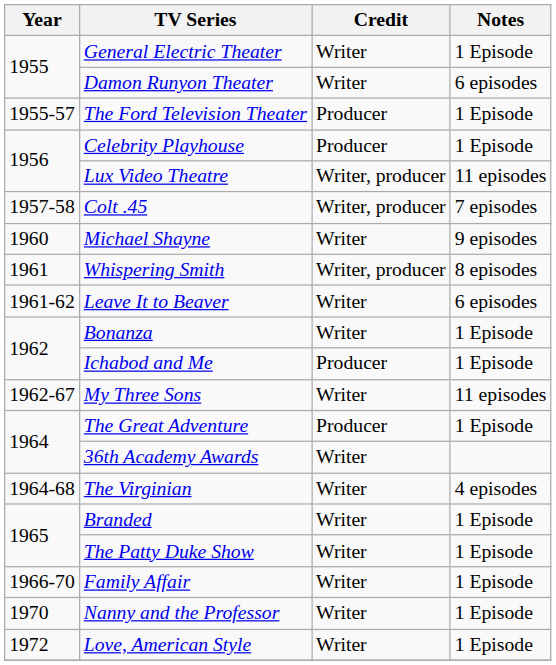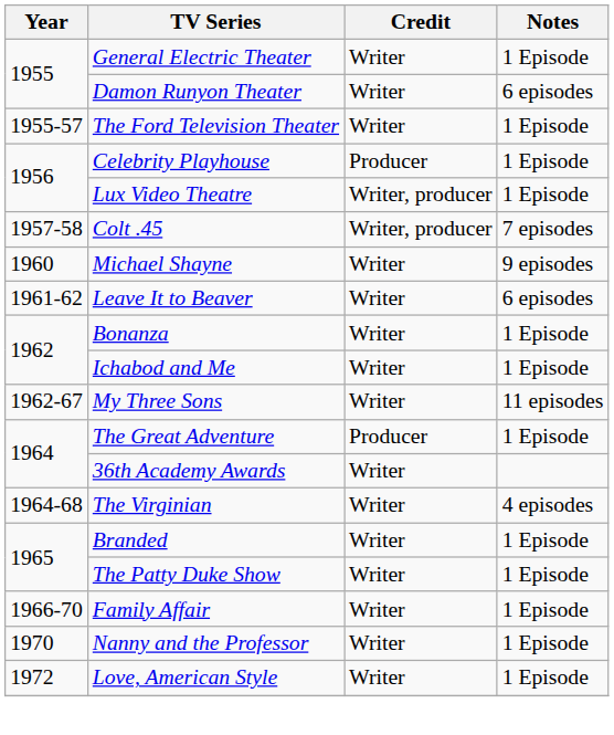 <table class="wikitable">
 <tr>
 <th>Year</th>
 <th>TV Series</th>
 <th>Credit</th>
 <th>Notes</th>
 </tr>
 <tr>
 <td rowspan=2>1955</td>
 <td><em><a href='#'>General Electric Theater</a></em></td>
 <td>Writer</td>
 <td>1 Episode</td>
 </tr>
 <tr>
 <td><em><a href='#'>Damon Runyon Theater</a></em></td>
 <td>Writer</td>
 <td>6 episodes</td>
 </tr>
 <tr>
 <td>1955-57</td>
 <td><em><a href='#'>The Ford Television Theater</a></em></td>
-<td>Producer</td>
+<td>Writer</td>
 <td>1 Episode</td>
 </tr>
 <tr>
 <td rowspan=2>1956</td>
 <td><em><a href='#'>Celebrity Playhouse</a></em></td>
 <td>Producer</td>
 <td>1 Episode</td>
 </tr>
 <tr>
 <td><em><a href='#'>Lux Video Theatre</a></em></td>
 <td>Writer, producer</td>
-<td>11 episodes</td>
+<td>1 Episode</td>
 </tr>
 <tr>
 <td>1957-58</td>
 <td><em><a href='#'>Colt .45</a></em></td>
 <td>Writer, producer</td>
 <td>7 episodes</td>
 </tr>
 <tr>
 <td>1960</td>
 <td><em><a href='#'>Michael Shayne</a></em></td>
 <td>Writer</td>
 <td>9 episodes</td>
-</tr>
-<tr>
-<td>1961</td>
-<td><em><a href='#'>Whispering Smith</a></em></td>
-<td>Writer, producer</td>
-<td>8 episodes</td>
 </tr>
 <tr>
 <td>1961-62</td>
 <td><em><a href='#'>Leave It to Beaver</a></em></td>
 <td>Writer</td>
 <td>6 episodes</td>
 </tr>
 <tr>
 <td rowspan=2>1962</td>
 <td><em><a href='#'>Bonanza</a></em></td>
 <td>Writer</td>
 <td>1 Episode</td>
 </tr>
 <tr>
 <td><em><a href='#'>Ichabod and Me</a></em></td>
-<td>Producer</td>
+<td>Writer</td>
 <td>1 Episode</td>
 </tr>
 <tr>
 <td>1962-67</td>
 <td><em><a href='#'>My Three Sons</a></em></td>
 <td>Writer</td>
 <td>11 episodes</td>
 </tr>
 <tr>
 <td rowspan=2>1964</td>
 <td><em><a href='#'>The Great Adventure</a></em></td>
 <td>Producer</td>
 <td>1 Episode</td>
 </tr>
 <tr>
 <td><em><a href='#'>36th Academy Awards</a></em></td>
 <td>Writer</td>
 <td></td>
 </tr>
 <tr>
 <td>1964-68</td>
 <td><em><a href='#'>The Virginian</a></em></td>
 <td>Writer</td>
 <td>4 episodes</td>
 </tr>
 <tr>
 <td rowspan=2>1965</td>
 <td><em><a href='#'>Branded</a></em></td>
 <td>Writer</td>
 <td>1 Episode</td>
 </tr>
 <tr>
 <td><em><a href='#'>The Patty Duke Show</a></em></td>
 <td>Writer</td>
 <td>1 Episode</td>
 </tr>
 <tr>
 <td>1966-70</td>
 <td><em><a href='#'>Family Affair</a></em></td>
 <td>Writer</td>
 <td>1 Episode</td>
 </tr>
 <tr>
 <td>1970</td>
 <td><em><a href='#'>Nanny and the Professor</a></em></td>
 <td>Writer</td>
 <td>1 Episode</td>
 </tr>
 <tr>
 <td>1972</td>
 <td><em><a href='#'>Love, American Style</a></em></td>
 <td>Writer</td>
 <td>1 Episode</td>
 </tr>
 <tr>
 </tr>
 </table>
